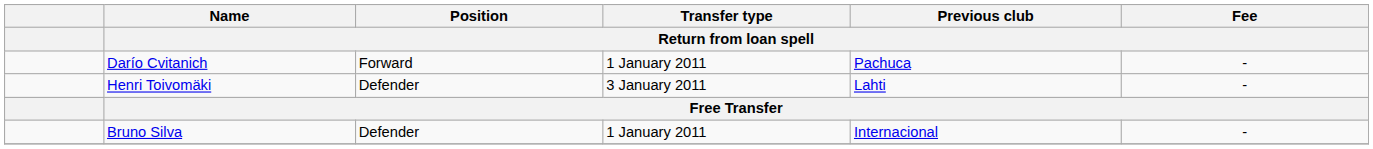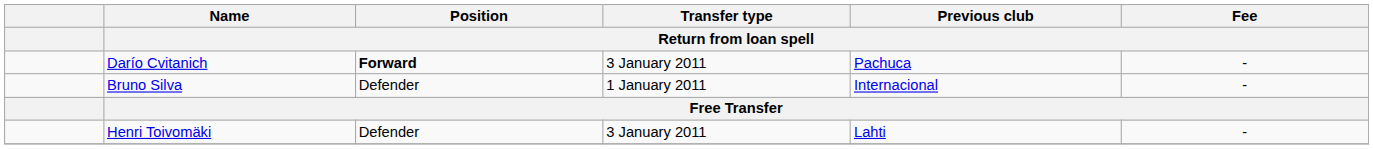 <table class="wikitable" style="width:100%; font-size:85%;">
 <tr>
 <th width="2%"></th>
 <th width="5%">Name</th>
 <th width="5%">Position</th>
 <th width="5%">Transfer type</th>
 <th width="5%">Previous club</th>
 <th width="5%">Fee</th>
 </tr>
 <tr>
 <th></th>
 <th colspan="5" align="center">Return from loan spell</th>
 </tr>
 <tr>
 <td align=center></td>
 <td align=left> <a href='#'>Darío Cvitanich</a></td>
-<td align=left>Forward</td>
-<td align=left>1 January 2011</td>
+<td align=left><strong>Forward</strong></td>
+<td align=left>3 January 2011</td>
 <td align=left> <a href='#'>Pachuca</a></td>
 <td align=center>-</td>
+</tr>
+<tr>
+<td align=center></td>
+<td align=left> <a href='#'>Bruno Silva</a></td>
+<td align=left>Defender</td>
+<td align=left>1 January 2011</td>
+<td align=left> <a href='#'>Internacional</a></td>
+<td align=center>-</td>
+</tr>
+<tr>
+<th></th>
+<th colspan="5" align="center">Free Transfer</th>
 </tr>
 <tr>
 <td align=center></td>
 <td align=left> <a href='#'>Henri Toivomäki</a></td>
 <td align=left>Defender</td>
 <td align=left>3 January 2011</td>
 <td align=left> <a href='#'>Lahti</a></td>
 <td align=center>-</td>
 </tr>
 <tr>
-<th></th>
-<th colspan="5" align="center">Free Transfer</th>
-</tr>
-<tr>
-<td align=center></td>
-<td align=left> <a href='#'>Bruno Silva</a></td>
-<td align=left>Defender</td>
-<td align=left>1 January 2011</td>
-<td align=left> <a href='#'>Internacional</a></td>
-<td align=center>-</td>
-</tr>
-<tr>
 </tr>
 </table>
